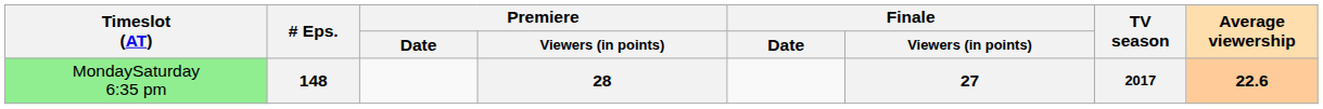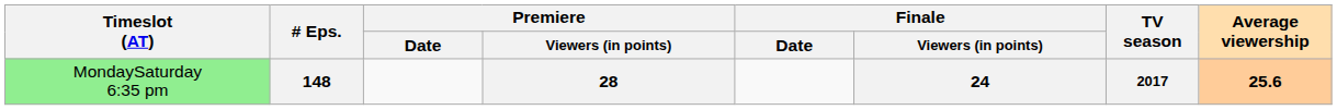 <table class="wikitable">
 <tr>
 <th style="width:20%;" rowspan="2">Timeslot <br> (<a href='#'>AT</a>)</th>
 <th style="width:7%;" rowspan="2"># Eps.</th>
 <th colspan=2>Premiere</th>
 <th colspan=2>Finale</th>
 <th style="width:7%;" rowspan="2">TV season</th>
 <th style="width:10%; background:#ffdead;" rowspan="2">Average viewership</th>
 </tr>
 <tr>
 <th>Date</th>
 <th span style="width:19%; font-size:smaller; line-height:100%;">Viewers (in points)</th>
 <th>Date</th>
 <th span style="width:19%; font-size:smaller; line-height:100%;">Viewers (in points)</th>
 </tr>
 <tr>
 <td rowspan="1" style="background: lightgreen; text-align:center;">MondaySaturday <br>6:35 pm</td>
 <th>148</th>
 <td style="font-size:11px;line-height:110%"></td>
 <th>28</th>
 <td style="font-size:11px;line-height:110%"></td>
-<th>27</th>
+<th>24</th>
 <th style="font-size:smaller">2017</th>
-<th style="background:#fc9;">22.6</th>
+<th style="background:#fc9;">25.6</th>
 </tr>
 </table>
